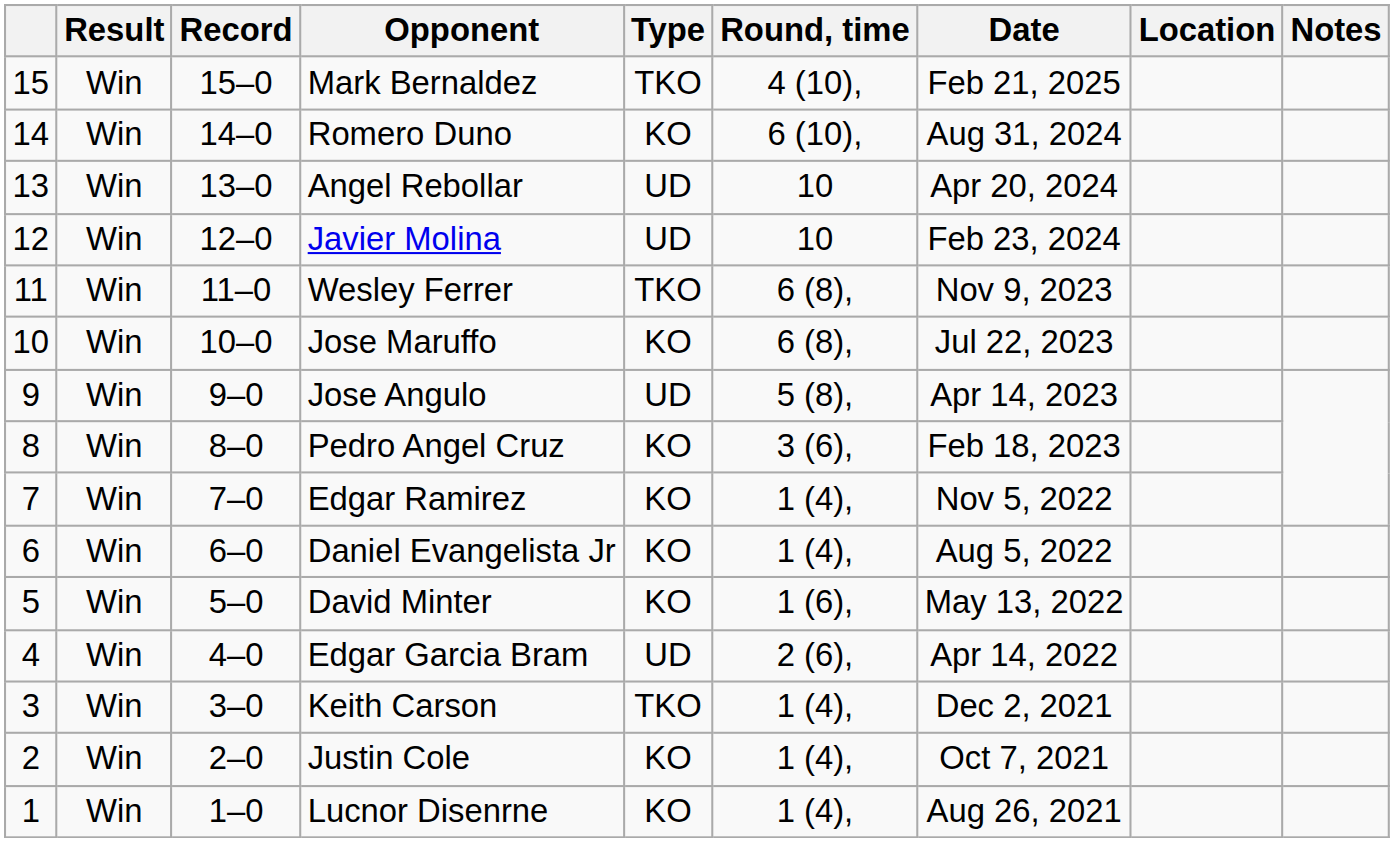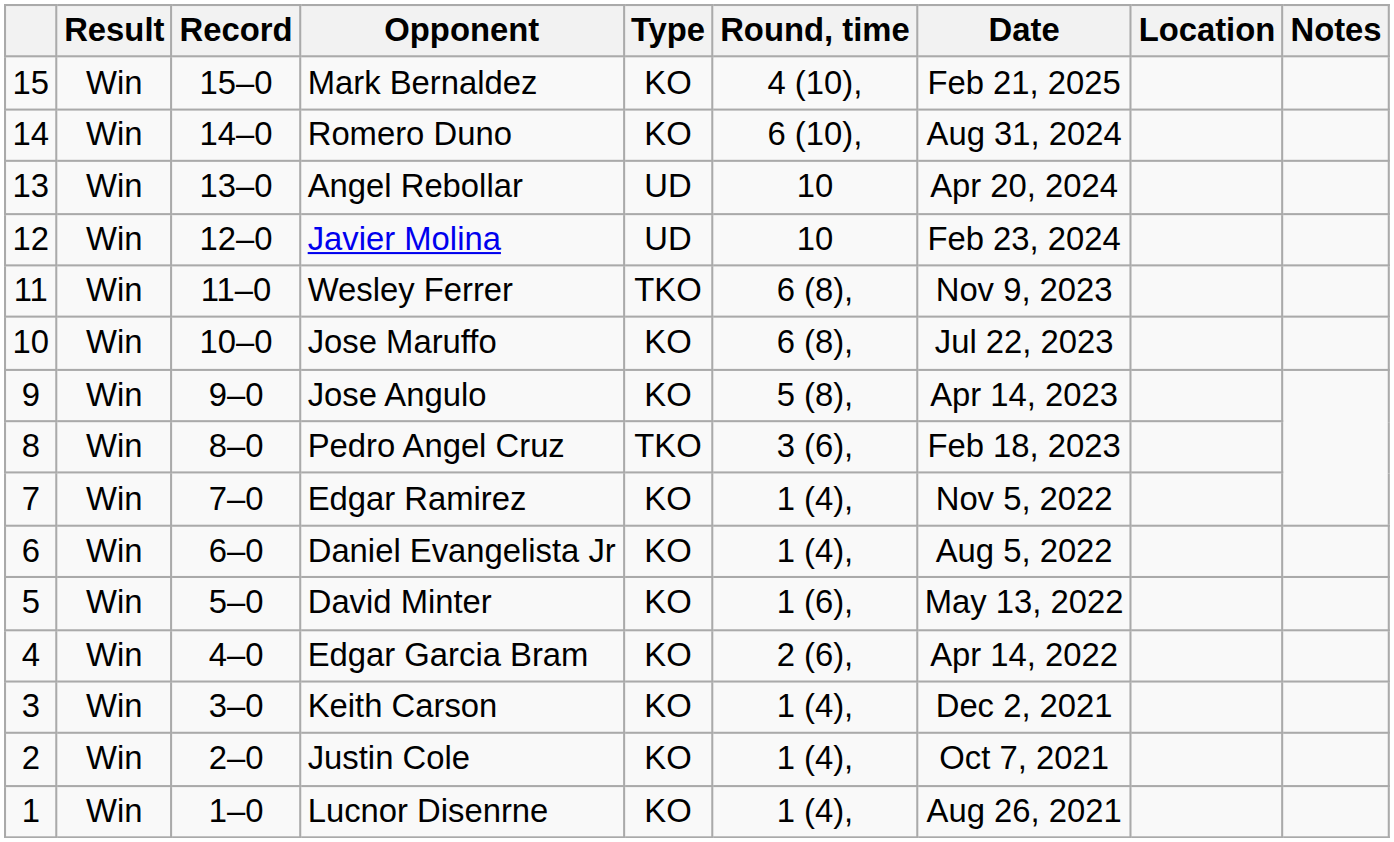 <table class="wikitable" style="text-align:center">
 <tr>
 <th></th>
 <th>Result</th>
 <th>Record</th>
 <th>Opponent</th>
 <th>Type</th>
 <th>Round, time</th>
 <th>Date</th>
 <th>Location</th>
 <th>Notes</th>
 </tr>
 <tr>
 <td>15</td>
 <td>Win</td>
 <td>15–0</td>
 <td style="text-align:left;">Mark Bernaldez</td>
-<td>TKO</td>
+<td>KO</td>
 <td>4 (10), </td>
 <td>Feb 21, 2025</td>
 <td style="text-align:left;"></td>
 <td></td>
 </tr>
 <tr>
 <td>14</td>
 <td>Win</td>
 <td>14–0</td>
 <td style="text-align:left;">Romero Duno</td>
 <td>KO</td>
 <td>6 (10), </td>
 <td>Aug 31, 2024</td>
 <td style="text-align:left;"></td>
 <td></td>
 </tr>
 <tr>
 <td>13</td>
 <td>Win</td>
 <td>13–0</td>
 <td style="text-align:left;">Angel Rebollar</td>
 <td>UD</td>
 <td>10</td>
 <td>Apr 20, 2024</td>
 <td style="text-align:left;"></td>
 <td></td>
 </tr>
 <tr>
 <td>12</td>
 <td>Win</td>
 <td>12–0</td>
 <td style="text-align:left;"><a href='#'>Javier Molina</a></td>
 <td>UD</td>
 <td>10</td>
 <td>Feb 23, 2024</td>
 <td style="text-align:left;"></td>
 <td></td>
 </tr>
 <tr>
 <td>11</td>
 <td>Win</td>
 <td>11–0</td>
 <td style="text-align:left;">Wesley Ferrer</td>
 <td>TKO</td>
 <td>6 (8), </td>
 <td>Nov 9, 2023</td>
 <td style="text-align:left;"></td>
 <td></td>
 </tr>
 <tr>
 <td>10</td>
 <td>Win</td>
 <td>10–0</td>
 <td style="text-align:left;">Jose Maruffo</td>
 <td>KO</td>
 <td>6 (8), </td>
 <td>Jul 22, 2023</td>
 <td style="text-align:left;"></td>
 <td></td>
 </tr>
 <tr>
 <td>9</td>
 <td>Win</td>
 <td>9–0</td>
 <td style="text-align:left;">Jose Angulo</td>
-<td>UD</td>
+<td>KO</td>
 <td>5 (8), </td>
 <td>Apr 14, 2023</td>
 <td style="text-align:left;"></td>
 </tr>
 <tr>
 <td>8</td>
 <td>Win</td>
 <td>8–0</td>
 <td style="text-align:left;">Pedro Angel Cruz</td>
-<td>KO</td>
+<td>TKO</td>
 <td>3 (6), </td>
 <td>Feb 18, 2023</td>
 <td style="text-align:left;"></td>
 </tr>
 <tr>
 <td>7</td>
 <td>Win</td>
 <td>7–0</td>
 <td style="text-align:left;">Edgar Ramirez</td>
 <td>KO</td>
 <td>1 (4), </td>
 <td>Nov 5, 2022</td>
 <td style="text-align:left;"></td>
 </tr>
 <tr>
 <td>6</td>
 <td>Win</td>
 <td>6–0</td>
 <td style="text-align:left;">Daniel Evangelista Jr</td>
 <td>KO</td>
 <td>1 (4), </td>
 <td>Aug 5, 2022</td>
 <td style="text-align:left;"></td>
 <td></td>
 </tr>
 <tr>
 <td>5</td>
 <td>Win</td>
 <td>5–0</td>
 <td style="text-align:left;">David Minter</td>
 <td>KO</td>
 <td>1 (6), </td>
 <td>May 13, 2022</td>
 <td style="text-align:left;"></td>
 <td></td>
 </tr>
 <tr>
 <td>4</td>
 <td>Win</td>
 <td>4–0</td>
 <td style="text-align:left;">Edgar Garcia Bram</td>
-<td>UD</td>
+<td>KO</td>
 <td>2 (6), </td>
 <td>Apr 14, 2022</td>
 <td style="text-align:left;"></td>
 <td></td>
 </tr>
 <tr>
 <td>3</td>
 <td>Win</td>
 <td>3–0</td>
 <td style="text-align:left;">Keith Carson</td>
-<td>TKO</td>
+<td>KO</td>
 <td>1 (4), </td>
 <td>Dec 2, 2021</td>
 <td style="text-align:left;"></td>
 <td></td>
 </tr>
 <tr>
 <td>2</td>
 <td>Win</td>
 <td>2–0</td>
 <td style="text-align:left;">Justin Cole</td>
 <td>KO</td>
 <td>1 (4), </td>
 <td>Oct 7, 2021</td>
 <td style="text-align:left;"></td>
 <td></td>
 </tr>
 <tr>
 <td>1</td>
 <td>Win</td>
 <td>1–0</td>
 <td style="text-align:left;">Lucnor Disenrne</td>
 <td>KO</td>
 <td>1 (4), </td>
 <td>Aug 26, 2021</td>
 <td style="text-align:left;"></td>
 <td></td>
 </tr>
 </table>
